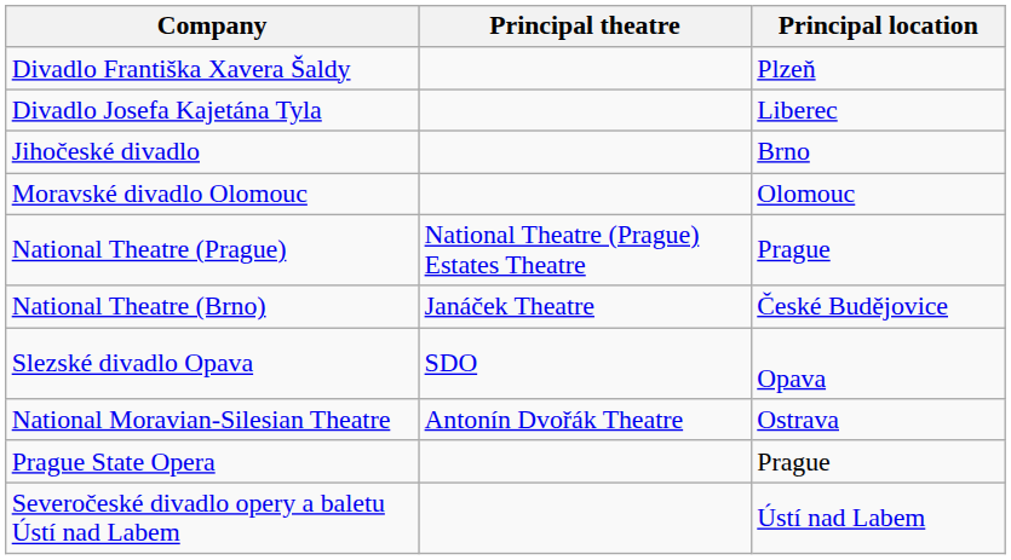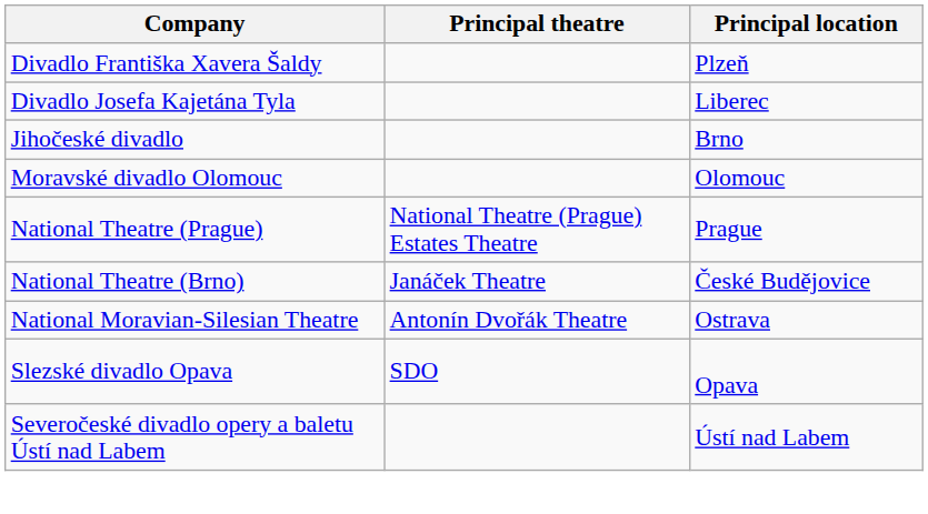 <table class="wikitable">
 <tr>
 <th width=250>Company</th>
 <th width=200>Principal theatre</th>
 <th width=150>Principal location</th>
 </tr>
 <tr>
 <td><a href='#'>Divadlo Františka Xavera Šaldy</a></td>
 <td></td>
 <td><a href='#'>Plzeň</a></td>
 </tr>
 <tr>
 <td><a href='#'>Divadlo Josefa Kajetána Tyla</a></td>
 <td></td>
 <td><a href='#'>Liberec</a></td>
 </tr>
 <tr>
 <td><a href='#'>Jihočeské divadlo</a></td>
 <td></td>
 <td><a href='#'>Brno</a></td>
 </tr>
 <tr>
 <td><a href='#'>Moravské divadlo Olomouc</a></td>
 <td></td>
 <td><a href='#'>Olomouc</a></td>
 </tr>
 <tr>
 <td><a href='#'>National Theatre (Prague)</a></td>
 <td><a href='#'>National Theatre (Prague)</a><br><a href='#'>Estates Theatre</a></td>
 <td><a href='#'>Prague</a></td>
 </tr>
 <tr>
 <td><a href='#'>National Theatre (Brno)</a></td>
 <td><a href='#'>Janáček Theatre</a></td>
 <td><a href='#'>České Budějovice</a></td>
 </tr>
 <tr>
-<td><a href='#'>Slezské divadlo Opava</a></td>
-<td><a href='#'>SDO</a></td>
-<td><br><a href='#'>Opava</a></td>
-</tr>
-<tr>
 <td><a href='#'>National Moravian-Silesian Theatre</a></td>
 <td><a href='#'>Antonín Dvořák Theatre</a></td>
 <td><a href='#'>Ostrava</a></td>
 </tr>
 <tr>
-<td><a href='#'>Prague State Opera</a></td>
-<td></td>
-<td>Prague</td>
+<td><a href='#'>Slezské divadlo Opava</a></td>
+<td><a href='#'>SDO</a></td>
+<td><br><a href='#'>Opava</a></td>
 </tr>
 <tr>
 <td><a href='#'>Severočeské divadlo opery a baletu Ústí nad Labem</a></td>
 <td></td>
 <td><a href='#'>Ústí nad Labem</a></td>
 </tr>
 </table>
